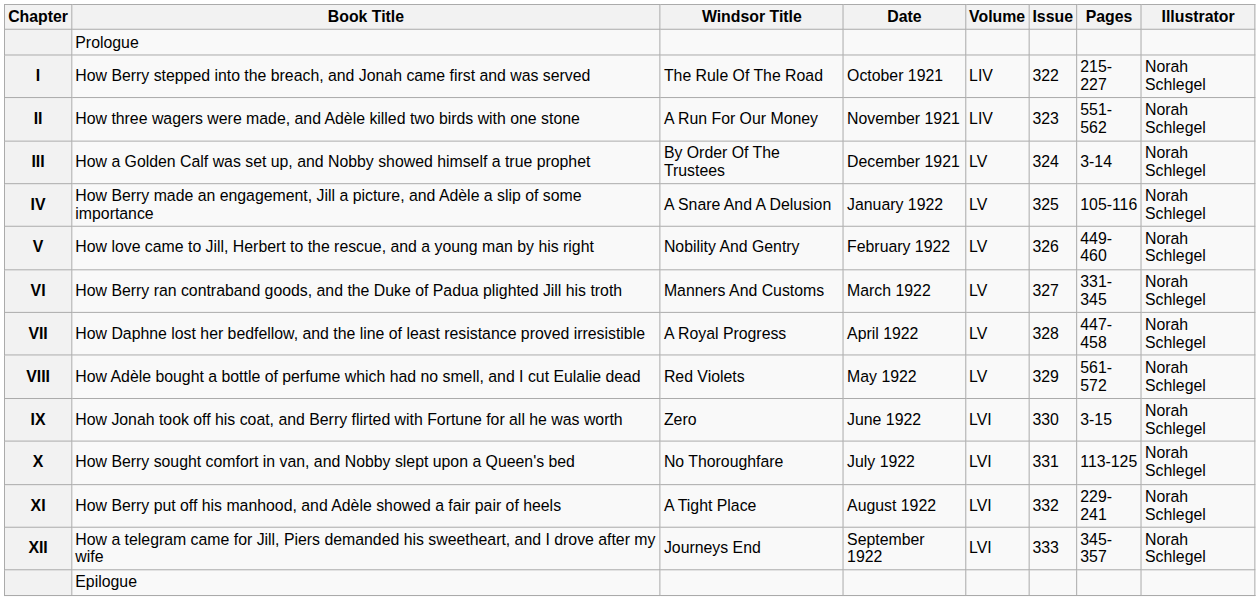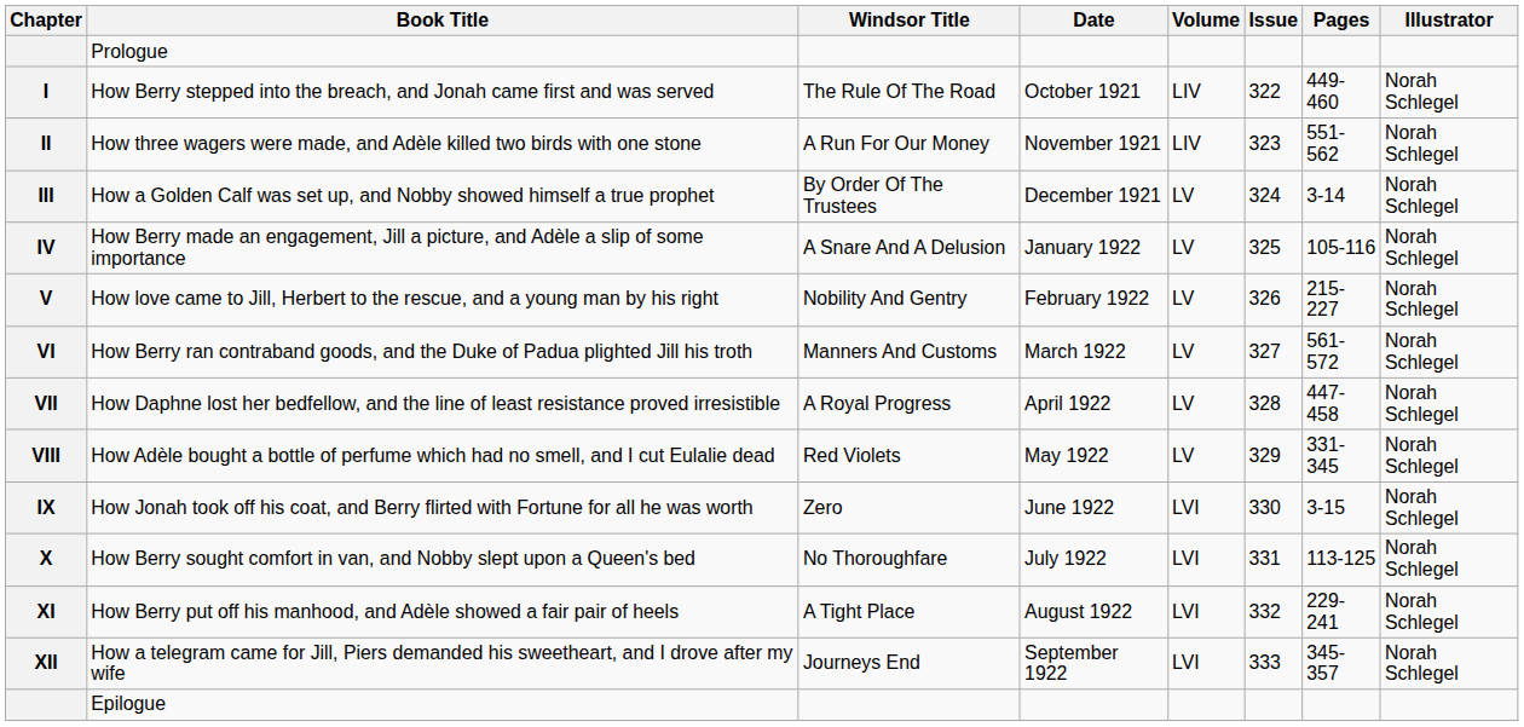 <table class="wikitable plainrowheaders sortable" style="margin-right: 0;">
 <tr>
 <th scope="col">Chapter</th>
 <th scope="col">Book Title</th>
 <th scope="col">Windsor Title</th>
 <th scope="col">Date</th>
 <th scope="col">Volume</th>
 <th scope="col">Issue</th>
 <th scope="col">Pages</th>
 <th scope="col">Illustrator</th>
 </tr>
 <tr>
 <th scope="row"></th>
 <td>Prologue</td>
 <td></td>
 <td></td>
 <td></td>
 <td></td>
 <td></td>
 <td></td>
 </tr>
 <tr>
 <th scope="row">I</th>
 <td>How Berry stepped into the breach, and Jonah came first and was served</td>
 <td>The Rule Of The Road</td>
 <td>October 1921</td>
 <td>LIV</td>
 <td>322</td>
-<td>215-227</td>
+<td>449-460</td>
 <td>Norah Schlegel</td>
 </tr>
 <tr>
 <th scope="row">II</th>
 <td>How three wagers were made, and Adèle killed two birds with one stone</td>
 <td>A Run For Our Money</td>
 <td>November 1921</td>
 <td>LIV</td>
 <td>323</td>
 <td>551-562</td>
 <td>Norah Schlegel</td>
 </tr>
 <tr>
 <th scope="row">III</th>
 <td>How a Golden Calf was set up, and Nobby showed himself a true prophet</td>
 <td>By Order Of The Trustees</td>
 <td>December 1921</td>
 <td>LV</td>
 <td>324</td>
 <td>3-14</td>
 <td>Norah Schlegel</td>
 </tr>
 <tr>
 <th scope="row">IV</th>
 <td>How Berry made an engagement, Jill a picture, and Adèle a slip of some importance</td>
 <td>A Snare And A Delusion</td>
 <td>January 1922</td>
 <td>LV</td>
 <td>325</td>
 <td>105-116</td>
 <td>Norah Schlegel</td>
 </tr>
 <tr>
 <th scope="row">V</th>
 <td>How love came to Jill, Herbert to the rescue, and a young man by his right</td>
 <td>Nobility And Gentry</td>
 <td>February 1922</td>
 <td>LV</td>
 <td>326</td>
-<td>449-460</td>
+<td>215-227</td>
 <td>Norah Schlegel</td>
 </tr>
 <tr>
 <th scope="row">VI</th>
 <td>How Berry ran contraband goods, and the Duke of Padua plighted Jill his troth</td>
 <td>Manners And Customs</td>
 <td>March 1922</td>
 <td>LV</td>
 <td>327</td>
-<td>331-345</td>
+<td>561-572</td>
 <td>Norah Schlegel</td>
 </tr>
 <tr>
 <th scope="row">VII</th>
 <td>How Daphne lost her bedfellow, and the line of least resistance proved irresistible</td>
 <td>A Royal Progress</td>
 <td>April 1922</td>
 <td>LV</td>
 <td>328</td>
 <td>447-458</td>
 <td>Norah Schlegel</td>
 </tr>
 <tr>
 <th scope="row">VIII</th>
 <td>How Adèle bought a bottle of perfume which had no smell, and I cut Eulalie dead</td>
 <td>Red Violets</td>
 <td>May 1922</td>
 <td>LV</td>
 <td>329</td>
-<td>561-572</td>
+<td>331-345</td>
 <td>Norah Schlegel</td>
 </tr>
 <tr>
 <th scope="row">IX</th>
 <td>How Jonah took off his coat, and Berry flirted with Fortune for all he was worth</td>
 <td>Zero</td>
 <td>June 1922</td>
 <td>LVI</td>
 <td>330</td>
 <td>3-15</td>
 <td>Norah Schlegel</td>
 </tr>
 <tr>
 <th scope="row">X</th>
 <td>How Berry sought comfort in van, and Nobby slept upon a Queen's bed</td>
 <td>No Thoroughfare</td>
 <td>July 1922</td>
 <td>LVI</td>
 <td>331</td>
 <td>113-125</td>
 <td>Norah Schlegel</td>
 </tr>
 <tr>
 <th scope="row">XI</th>
 <td>How Berry put off his manhood, and Adèle showed a fair pair of heels</td>
 <td>A Tight Place</td>
 <td>August 1922</td>
 <td>LVI</td>
 <td>332</td>
 <td>229-241</td>
 <td>Norah Schlegel</td>
 </tr>
 <tr>
 <th scope="row">XII</th>
 <td>How a telegram came for Jill, Piers demanded his sweetheart, and I drove after my wife</td>
 <td>Journeys End</td>
 <td>September 1922</td>
 <td>LVI</td>
 <td>333</td>
 <td>345-357</td>
 <td>Norah Schlegel</td>
 </tr>
 <tr>
 <th scope="row"></th>
 <td>Epilogue</td>
 <td></td>
 <td></td>
 <td></td>
 <td></td>
 <td></td>
 <td></td>
 </tr>
 <tr>
 </tr>
 </table>
